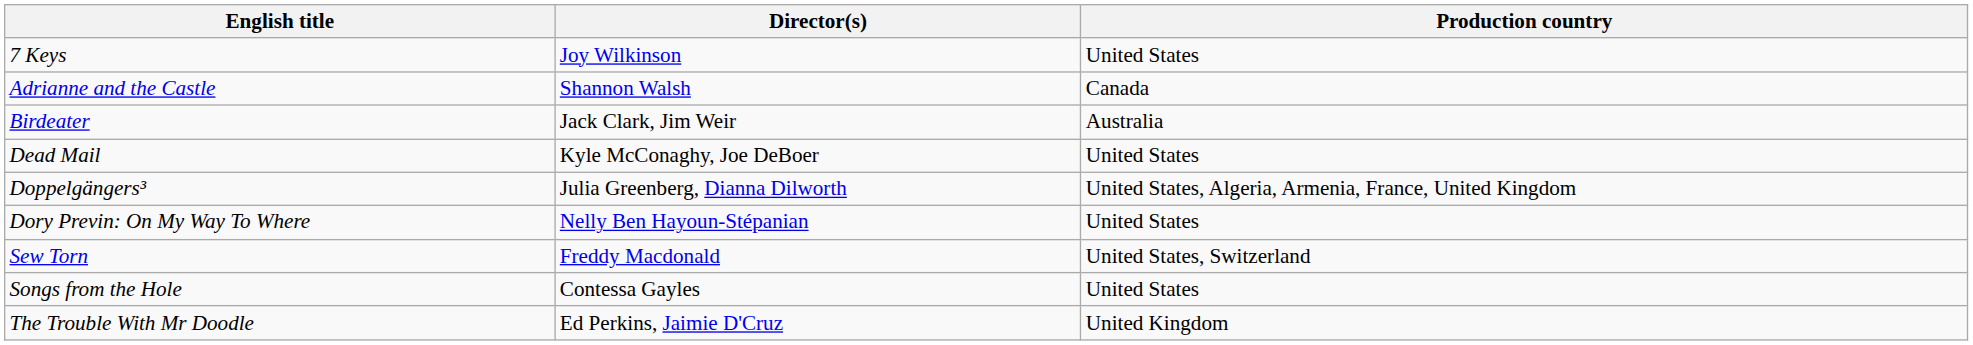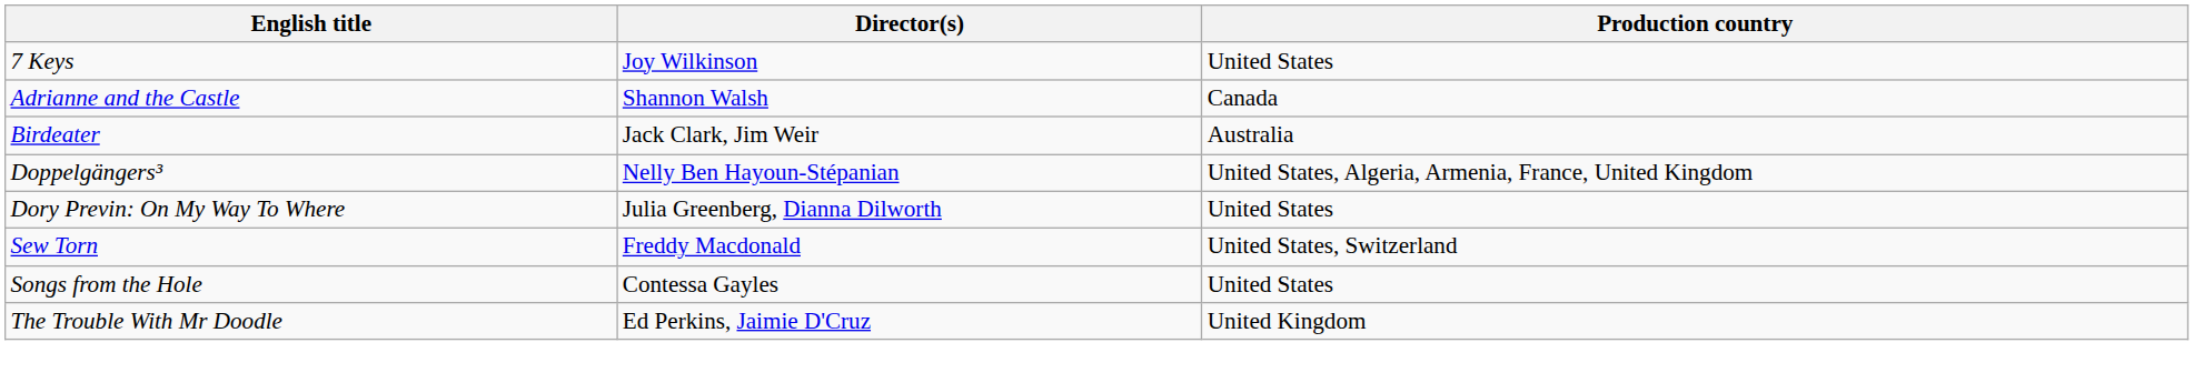 <table class="wikitable plainrowheaders" style="width:75%; margin-bottom:4px">
 <tr>
 <th scope="col">English title</th>
 <th scope="col">Director(s)</th>
 <th scope="col">Production country</th>
 </tr>
 <tr>
 <td scope="row"><em>7 Keys</em></td>
 <td><a href='#'>Joy Wilkinson</a></td>
 <td>United States</td>
 </tr>
 <tr>
 <td scope="row"><em><a href='#'>Adrianne and the Castle</a></em></td>
 <td><a href='#'>Shannon Walsh</a></td>
 <td>Canada</td>
 </tr>
 <tr>
 <td scope="row"><em><a href='#'>Birdeater</a></em></td>
 <td>Jack Clark, Jim Weir</td>
 <td>Australia</td>
 </tr>
 <tr>
-<td scope="row"><em>Dead Mail</em></td>
-<td>Kyle McConaghy, Joe DeBoer</td>
-<td>United States</td>
-</tr>
-<tr>
 <td scope="row"><em>Doppelgängers³</em></td>
-<td>Julia Greenberg, <a href='#'>Dianna Dilworth</a></td>
+<td><a href='#'>Nelly Ben Hayoun-Stépanian</a></td>
 <td>United States, Algeria, Armenia, France, United Kingdom</td>
 </tr>
 <tr>
 <td scope="row"><em>Dory Previn: On My Way To Where</em></td>
-<td><a href='#'>Nelly Ben Hayoun-Stépanian</a></td>
+<td>Julia Greenberg, <a href='#'>Dianna Dilworth</a></td>
 <td>United States</td>
 </tr>
 <tr>
 <td scope="row"><em><a href='#'>Sew Torn</a></em></td>
 <td><a href='#'>Freddy Macdonald</a></td>
 <td>United States, Switzerland</td>
 </tr>
 <tr>
 <td scope="row"><em>Songs from the Hole</em></td>
 <td>Contessa Gayles</td>
 <td>United States</td>
 </tr>
 <tr>
 <td scope="row"><em>The Trouble With Mr Doodle</em></td>
 <td>Ed Perkins, <a href='#'>Jaimie D'Cruz</a></td>
 <td>United Kingdom</td>
 </tr>
 </table>
